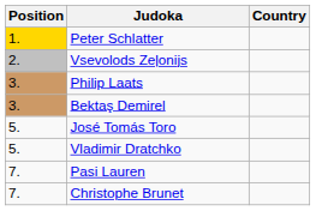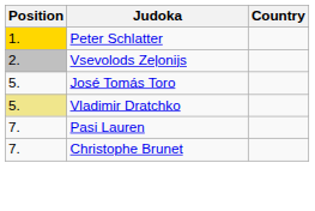 <table class=wikitable>
 <tr>
 <th width=10>Position</th>
 <th width=200>Judoka</th>
 <th width=10>Country</th>
 </tr>
 <tr>
 <td bgcolor=gold>1.</td>
 <td><a href='#'>Peter Schlatter</a></td>
 <td></td>
 </tr>
 <tr>
 <td bgcolor="silver">2.</td>
 <td><a href='#'>Vsevolods Zeļonijs</a></td>
 <td></td>
 </tr>
 <tr>
-<td bgcolor=CC9966>3.</td>
-<td><a href='#'>Philip Laats</a></td>
-<td></td>
-</tr>
-<tr>
-<td bgcolor="CC9966">3.</td>
-<td><a href='#'>Bektaş Demirel</a></td>
-<td></td>
-</tr>
-<tr>
 <td>5.</td>
 <td><a href='#'>José Tomás Toro</a></td>
 <td></td>
 </tr>
 <tr>
-<td>5.</td>
+<td style="background: khaki;">5.</td>
 <td><a href='#'>Vladimir Dratchko</a></td>
 <td></td>
 </tr>
 <tr>
 <td>7.</td>
 <td><a href='#'>Pasi Lauren</a></td>
 <td></td>
 </tr>
 <tr>
 <td>7.</td>
 <td><a href='#'>Christophe Brunet</a></td>
 <td></td>
 </tr>
 </table>
